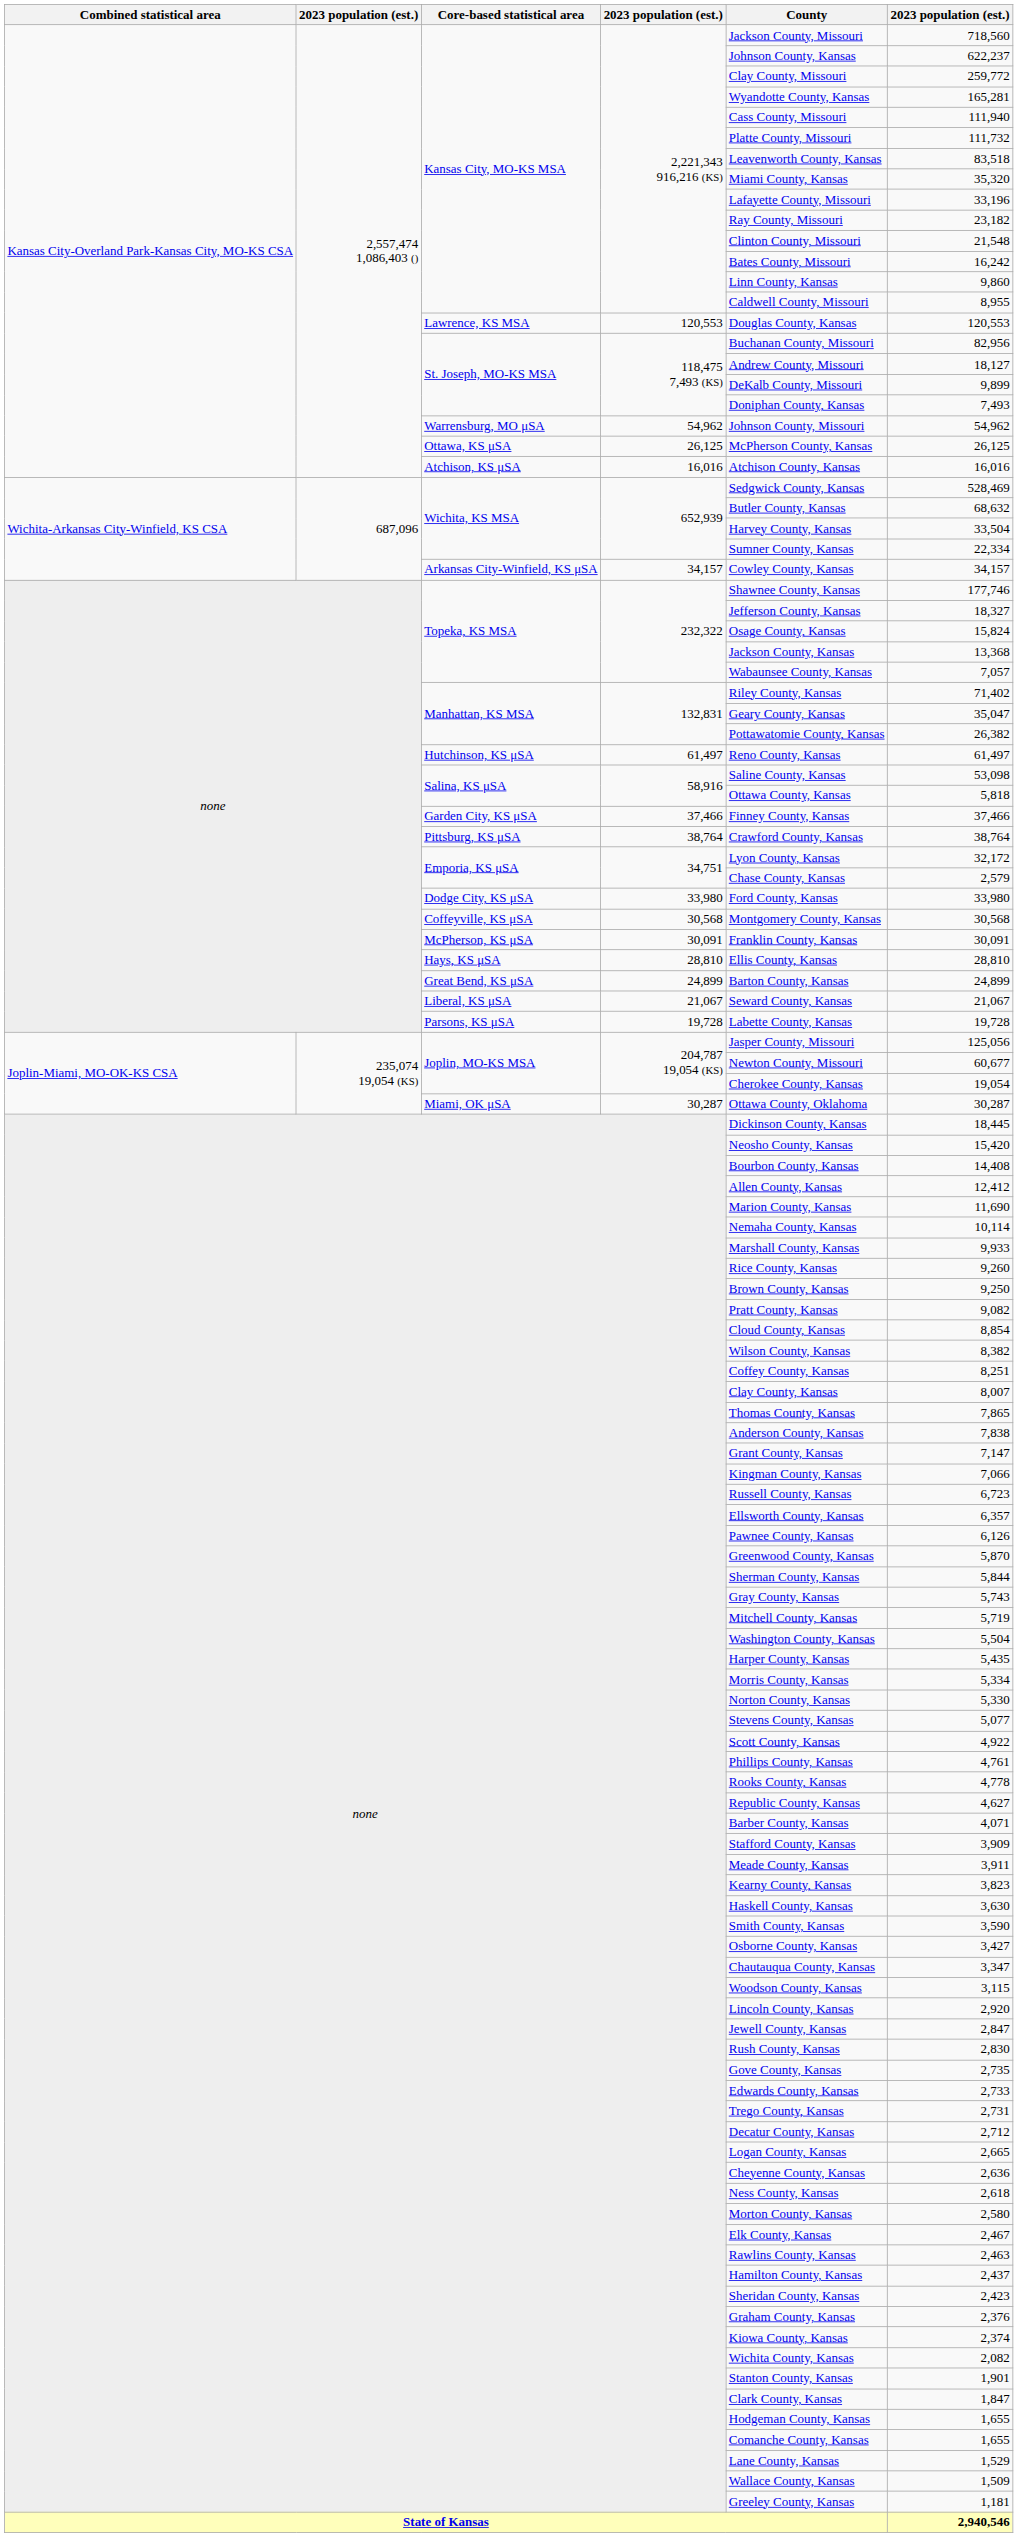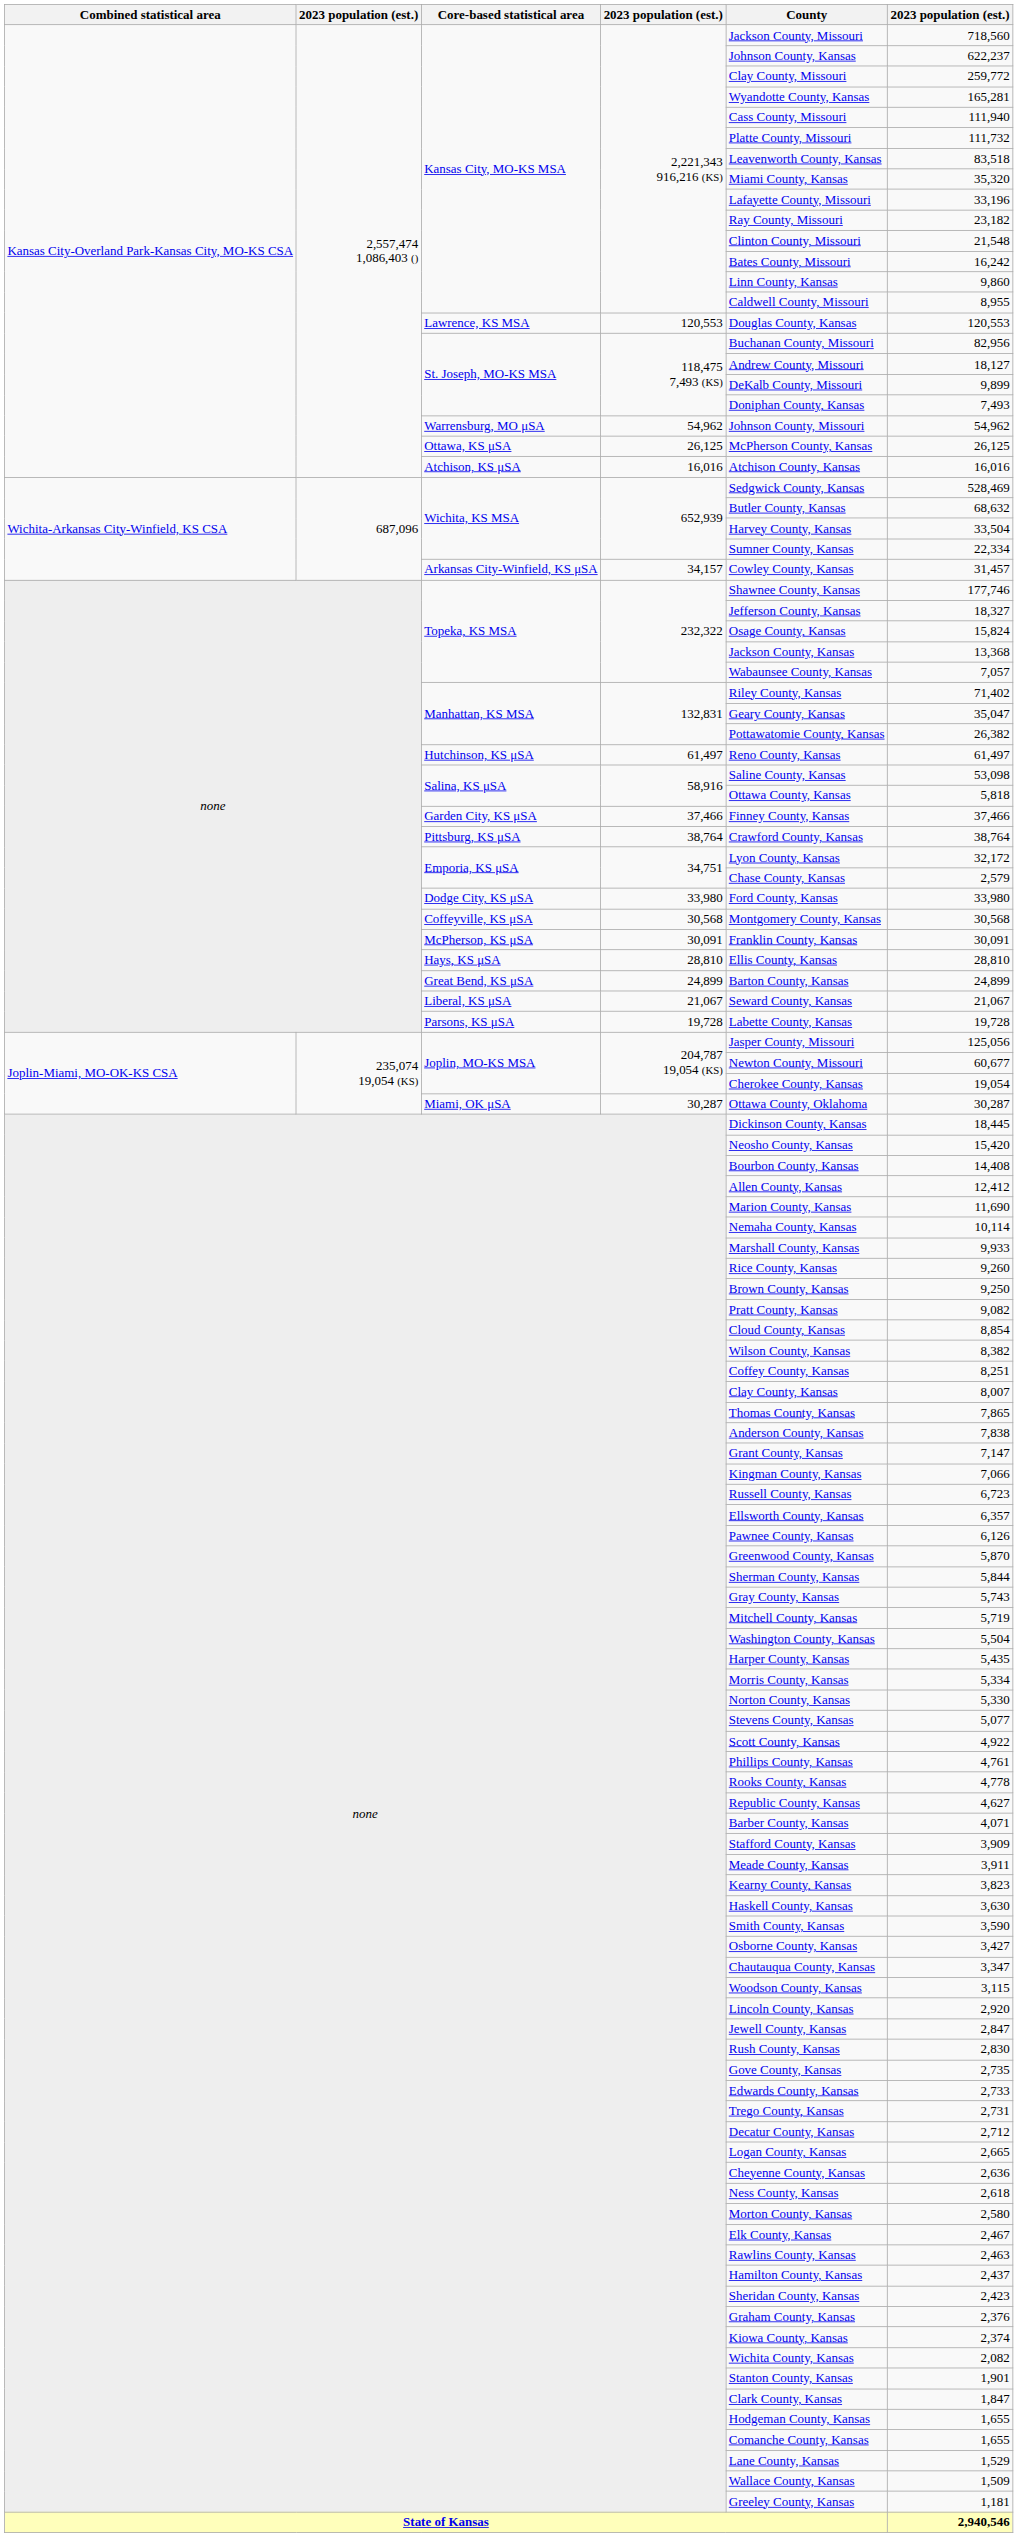 <table class=wikitable>
 <tr>
 <th>Combined statistical area</th>
 <th>2023 population (est.)</th>
 <th>Core-based statistical area</th>
 <th>2023 population (est.)</th>
 <th>County</th>
 <th>2023 population (est.)</th>
 </tr>
 <tr>
 <td rowspan=22><a href='#'><span>Kansas City-Overland Park-Kansas City, MO-KS CSA</span></a></td>
 <td rowspan=22 align=right><span>2,557,474</span><br>1,086,403 <small>()</small></td>
 <td rowspan=14><a href='#'><span>Kansas City, MO-KS MSA</span></a></td>
 <td rowspan=14 align=right><span>2,221,343</span><br>916,216 <small>(KS)</small></td>
 <td><a href='#'><span>Jackson County, Missouri</span></a></td>
 <td align=right><span>718,560</span></td>
 </tr>
 <tr>
 <td><a href='#'>Johnson County, Kansas</a></td>
 <td align=right>622,237</td>
 </tr>
 <tr>
 <td><a href='#'><span>Clay County, Missouri</span></a></td>
 <td align=right><span>259,772</span></td>
 </tr>
 <tr>
 <td><a href='#'>Wyandotte County, Kansas</a></td>
 <td align=right>165,281</td>
 </tr>
 <tr>
 <td><a href='#'><span>Cass County, Missouri</span></a></td>
 <td align=right><span>111,940</span></td>
 </tr>
 <tr>
 <td><a href='#'><span>Platte County, Missouri</span></a></td>
 <td align=right><span>111,732</span></td>
 </tr>
 <tr>
 <td><a href='#'>Leavenworth County, Kansas</a></td>
 <td align=right>83,518</td>
 </tr>
 <tr>
 <td><a href='#'>Miami County, Kansas</a></td>
 <td align="right">35,320</td>
 </tr>
 <tr>
 <td><a href='#'><span>Lafayette County, Missouri</span></a></td>
 <td align=right><span>33,196</span></td>
 </tr>
 <tr>
 <td><a href='#'><span>Ray County, Missouri</span></a></td>
 <td align=right><span>23,182</span></td>
 </tr>
 <tr>
 <td><a href='#'><span>Clinton County, Missouri</span></a></td>
 <td align=right><span>21,548</span></td>
 </tr>
 <tr>
 <td><a href='#'><span>Bates County, Missouri</span></a></td>
 <td align=right><span>16,242</span></td>
 </tr>
 <tr>
 <td><a href='#'>Linn County, Kansas</a></td>
 <td align=right>9,860</td>
 </tr>
 <tr>
 <td><a href='#'><span>Caldwell County, Missouri</span></a></td>
 <td align=right><span>8,955</span></td>
 </tr>
 <tr>
 <td rowspan=1><a href='#'>Lawrence, KS MSA</a></td>
 <td rowspan=1 align=right>120,553</td>
 <td><a href='#'>Douglas County, Kansas</a></td>
 <td align=right>120,553</td>
 </tr>
 <tr>
 <td rowspan=4><a href='#'><span>St. Joseph, MO-KS MSA</span></a></td>
 <td rowspan=4 align=right><span>118,475</span><br>7,493 <small>(KS)</small></td>
 <td><a href='#'><span>Buchanan County, Missouri</span></a></td>
 <td align=right><span>82,956</span></td>
 </tr>
 <tr>
 <td><a href='#'><span>Andrew County, Missouri</span></a></td>
 <td align=right><span>18,127</span></td>
 </tr>
 <tr>
 <td><a href='#'><span>DeKalb County, Missouri</span></a></td>
 <td align=right><span>9,899</span></td>
 </tr>
 <tr>
 <td><a href='#'>Doniphan County, Kansas</a></td>
 <td align=right>7,493</td>
 </tr>
 <tr>
 <td rowspan=1><a href='#'><span>Warrensburg, MO μSA</span></a></td>
 <td rowspan=1 align=right><span>54,962</span></td>
 <td><a href='#'><span>Johnson County, Missouri</span></a></td>
 <td align=right><span>54,962</span></td>
 </tr>
 <tr>
 <td rowspan=1><a href='#'>Ottawa, KS μSA</a></td>
 <td rowspan=1 align=right>26,125</td>
 <td><a href='#'>McPherson County, Kansas</a></td>
 <td align=right>26,125</td>
 </tr>
 <tr>
 <td rowspan=1><a href='#'>Atchison, KS μSA</a></td>
 <td rowspan=1 align=right>16,016</td>
 <td><a href='#'>Atchison County, Kansas</a></td>
 <td align=right>16,016</td>
 </tr>
 <tr>
 <td rowspan=5><a href='#'>Wichita-Arkansas City-Winfield, KS CSA</a></td>
 <td rowspan=5 align=right>687,096</td>
 <td rowspan=4><a href='#'>Wichita, KS MSA</a></td>
 <td rowspan=4 align=right>652,939</td>
 <td><a href='#'>Sedgwick County, Kansas</a></td>
 <td align=right>528,469</td>
 </tr>
 <tr>
 <td><a href='#'>Butler County, Kansas</a></td>
 <td align=right>68,632</td>
 </tr>
 <tr>
 <td><a href='#'>Harvey County, Kansas</a></td>
 <td align=right>33,504</td>
 </tr>
 <tr>
 <td><a href='#'>Sumner County, Kansas</a></td>
 <td align=right>22,334</td>
 </tr>
 <tr>
 <td rowspan=1><a href='#'>Arkansas City-Winfield, KS μSA</a></td>
 <td rowspan=1 align=right>34,157</td>
 <td><a href='#'>Cowley County, Kansas</a></td>
-<td align=right>34,157</td>
+<td align=right>31,457</td>
 </tr>
 <tr>
 <td colspan="2" rowspan="22" align="center" bgcolor="#EEEEEE"><em>none</em></td>
 <td rowspan=5><a href='#'>Topeka, KS MSA</a></td>
 <td rowspan=5 align=right>232,322</td>
 <td><a href='#'>Shawnee County, Kansas</a></td>
 <td align=right>177,746</td>
 </tr>
 <tr>
 <td><a href='#'>Jefferson County, Kansas</a></td>
 <td align=right>18,327</td>
 </tr>
 <tr>
 <td><a href='#'>Osage County, Kansas</a></td>
 <td align=right>15,824</td>
 </tr>
 <tr>
 <td><a href='#'>Jackson County, Kansas</a></td>
 <td align=right>13,368</td>
 </tr>
 <tr>
 <td><a href='#'>Wabaunsee County, Kansas</a></td>
 <td align=right>7,057</td>
 </tr>
 <tr>
 <td rowspan=3><a href='#'>Manhattan, KS MSA</a></td>
 <td rowspan=3 align=right>132,831</td>
 <td><a href='#'>Riley County, Kansas</a></td>
 <td align=right>71,402</td>
 </tr>
 <tr>
 <td><a href='#'>Geary County, Kansas</a></td>
 <td align=right>35,047</td>
 </tr>
 <tr>
 <td><a href='#'>Pottawatomie County, Kansas</a></td>
 <td align=right>26,382</td>
 </tr>
 <tr>
 <td rowspan=1><a href='#'>Hutchinson, KS μSA</a></td>
 <td rowspan=1 align=right>61,497</td>
 <td><a href='#'>Reno County, Kansas</a></td>
 <td align=right>61,497</td>
 </tr>
 <tr>
 <td rowspan=2><a href='#'>Salina, KS μSA</a></td>
 <td rowspan=2 align=right>58,916</td>
 <td><a href='#'>Saline County, Kansas</a></td>
 <td align=right>53,098</td>
 </tr>
 <tr>
 <td><a href='#'>Ottawa County, Kansas</a></td>
 <td align=right>5,818</td>
 </tr>
 <tr>
 <td><a href='#'>Garden City, KS μSA</a></td>
 <td align="right">37,466</td>
 <td><a href='#'>Finney County, Kansas</a></td>
 <td align=right>37,466</td>
 </tr>
 <tr>
 <td rowspan="1"><a href='#'>Pittsburg, KS μSA</a></td>
 <td rowspan="1" align="right">38,764</td>
 <td><a href='#'>Crawford County, Kansas</a></td>
 <td align="right">38,764</td>
 </tr>
 <tr>
 <td rowspan="2"><a href='#'>Emporia, KS μSA</a></td>
 <td rowspan="2" align="right">34,751</td>
 <td><a href='#'>Lyon County, Kansas</a></td>
 <td align="right">32,172</td>
 </tr>
 <tr>
 <td><a href='#'>Chase County, Kansas</a></td>
 <td align="right">2,579</td>
 </tr>
 <tr>
 <td rowspan="1"><a href='#'>Dodge City, KS μSA</a></td>
 <td rowspan="1" align="right">33,980</td>
 <td><a href='#'>Ford County, Kansas</a></td>
 <td align="right">33,980</td>
 </tr>
 <tr>
 <td rowspan="1"><a href='#'>Coffeyville, KS μSA</a></td>
 <td rowspan="1" align="right">30,568</td>
 <td><a href='#'>Montgomery County, Kansas</a></td>
 <td align="right">30,568</td>
 </tr>
 <tr>
 <td rowspan="1"><a href='#'>McPherson, KS μSA</a></td>
 <td rowspan="1" align="right">30,091</td>
 <td><a href='#'>Franklin County, Kansas</a></td>
 <td align="right">30,091</td>
 </tr>
 <tr>
 <td rowspan="1"><a href='#'>Hays, KS μSA</a></td>
 <td rowspan="1" align="right">28,810</td>
 <td><a href='#'>Ellis County, Kansas</a></td>
 <td align="right">28,810</td>
 </tr>
 <tr>
 <td rowspan="1"><a href='#'>Great Bend, KS μSA</a></td>
 <td rowspan="1" align="right">24,899</td>
 <td><a href='#'>Barton County, Kansas</a></td>
 <td align="right">24,899</td>
 </tr>
 <tr>
 <td rowspan="1"><a href='#'>Liberal, KS μSA</a></td>
 <td rowspan="1" align="right">21,067</td>
 <td><a href='#'>Seward County, Kansas</a></td>
 <td align="right">21,067</td>
 </tr>
 <tr>
 <td rowspan="1"><a href='#'>Parsons, KS μSA</a></td>
 <td rowspan="1"  align="right">19,728</td>
 <td><a href='#'>Labette County, Kansas</a></td>
 <td align="right">19,728</td>
 </tr>
 <tr>
 <td rowspan="4"><a href='#'><span>Joplin-Miami, MO-OK-KS CSA</span></a></td>
 <td rowspan="4" align="right"><span>235,074</span><br>19,054 <small>(KS)</small></td>
 <td rowspan="3"><a href='#'><span>Joplin, MO-KS MSA</span></a></td>
 <td rowspan="3" align="right"><span>204,787</span><br>19,054 <small>(KS)</small></td>
 <td><a href='#'><span>Jasper County, Missouri</span></a></td>
 <td align=right><span>125,056</span></td>
 </tr>
 <tr>
 <td><a href='#'><span>Newton County, Missouri</span></a></td>
 <td align=right><span>60,677</span></td>
 </tr>
 <tr>
 <td><a href='#'>Cherokee County, Kansas</a></td>
 <td align="right">19,054</td>
 </tr>
 <tr>
 <td><a href='#'><span>Miami, OK μSA</span></a></td>
 <td align=right><span>30,287</span></td>
 <td><a href='#'><span>Ottawa County, Oklahoma</span></a></td>
 <td align=right><span>30,287</span></td>
 </tr>
 <tr>
 <td colspan="4" rowspan="68"  align="center" bgcolor="#EEEEEE"><em>none</em></td>
 <td><a href='#'>Dickinson County, Kansas</a></td>
 <td align="right">18,445</td>
 </tr>
 <tr>
 <td><a href='#'>Neosho County, Kansas</a></td>
 <td align="right">15,420</td>
 </tr>
 <tr>
 <td><a href='#'>Bourbon County, Kansas</a></td>
 <td align="right">14,408</td>
 </tr>
 <tr>
 <td><a href='#'>Allen County, Kansas</a></td>
 <td align="right">12,412</td>
 </tr>
 <tr>
 <td><a href='#'>Marion County, Kansas</a></td>
 <td align="right">11,690</td>
 </tr>
 <tr>
 <td><a href='#'>Nemaha County, Kansas</a></td>
 <td align="right">10,114</td>
 </tr>
 <tr>
 <td><a href='#'>Marshall County, Kansas</a></td>
 <td align="right">9,933</td>
 </tr>
 <tr>
 <td><a href='#'>Rice County, Kansas</a></td>
 <td align="right">9,260</td>
 </tr>
 <tr>
 <td><a href='#'>Brown County, Kansas</a></td>
 <td align="right">9,250</td>
 </tr>
 <tr>
 <td><a href='#'>Pratt County, Kansas</a></td>
 <td align="right">9,082</td>
 </tr>
 <tr>
 <td><a href='#'>Cloud County, Kansas</a></td>
 <td align="right">8,854</td>
 </tr>
 <tr>
 <td><a href='#'>Wilson County, Kansas</a></td>
 <td align="right">8,382</td>
 </tr>
 <tr>
 <td><a href='#'>Coffey County, Kansas</a></td>
 <td align="right">8,251</td>
 </tr>
 <tr>
 <td><a href='#'>Clay County, Kansas</a></td>
 <td align="right">8,007</td>
 </tr>
 <tr>
 <td><a href='#'>Thomas County, Kansas</a></td>
 <td align="right">7,865</td>
 </tr>
 <tr>
 <td><a href='#'>Anderson County, Kansas</a></td>
 <td align="right">7,838</td>
 </tr>
 <tr>
 <td><a href='#'>Grant County, Kansas</a></td>
 <td align="right">7,147</td>
 </tr>
 <tr>
 <td><a href='#'>Kingman County, Kansas</a></td>
 <td align="right">7,066</td>
 </tr>
 <tr>
 <td><a href='#'>Russell County, Kansas</a></td>
 <td align="right">6,723</td>
 </tr>
 <tr>
 <td><a href='#'>Ellsworth County, Kansas</a></td>
 <td align="right">6,357</td>
 </tr>
 <tr>
 <td><a href='#'>Pawnee County, Kansas</a></td>
 <td align="right">6,126</td>
 </tr>
 <tr>
 <td><a href='#'>Greenwood County, Kansas</a></td>
 <td align="right">5,870</td>
 </tr>
 <tr>
 <td><a href='#'>Sherman County, Kansas</a></td>
 <td align="right">5,844</td>
 </tr>
 <tr>
 <td><a href='#'>Gray County, Kansas</a></td>
 <td align="right">5,743</td>
 </tr>
 <tr>
 <td><a href='#'>Mitchell County, Kansas</a></td>
 <td align="right">5,719</td>
 </tr>
 <tr>
 <td><a href='#'>Washington County, Kansas</a></td>
 <td align="right">5,504</td>
 </tr>
 <tr>
 <td><a href='#'>Harper County, Kansas</a></td>
 <td align="right">5,435</td>
 </tr>
 <tr>
 <td><a href='#'>Morris County, Kansas</a></td>
 <td align="right">5,334</td>
 </tr>
 <tr>
 <td><a href='#'>Norton County, Kansas</a></td>
 <td align="right">5,330</td>
 </tr>
 <tr>
 <td><a href='#'>Stevens County, Kansas</a></td>
 <td align="right">5,077</td>
 </tr>
 <tr>
 <td><a href='#'>Scott County, Kansas</a></td>
 <td align="right">4,922</td>
 </tr>
 <tr>
 <td><a href='#'>Phillips County, Kansas</a></td>
 <td align="right">4,761</td>
 </tr>
 <tr>
 <td><a href='#'>Rooks County, Kansas</a></td>
 <td align="right">4,778</td>
 </tr>
 <tr>
 <td><a href='#'>Republic County, Kansas</a></td>
 <td align="right">4,627</td>
 </tr>
 <tr>
 <td><a href='#'>Barber County, Kansas</a></td>
 <td align="right">4,071</td>
 </tr>
 <tr>
 <td><a href='#'>Stafford County, Kansas</a></td>
 <td align="right">3,909</td>
 </tr>
 <tr>
 <td><a href='#'>Meade County, Kansas</a></td>
 <td align="right">3,911</td>
 </tr>
 <tr>
 <td><a href='#'>Kearny County, Kansas</a></td>
 <td align="right">3,823</td>
 </tr>
 <tr>
 <td><a href='#'>Haskell County, Kansas</a></td>
 <td align="right">3,630</td>
 </tr>
 <tr>
 <td><a href='#'>Smith County, Kansas</a></td>
 <td align="right">3,590</td>
 </tr>
 <tr>
 <td><a href='#'>Osborne County, Kansas</a></td>
 <td align="right">3,427</td>
 </tr>
 <tr>
 <td><a href='#'>Chautauqua County, Kansas</a></td>
 <td align="right">3,347</td>
 </tr>
 <tr>
 <td><a href='#'>Woodson County, Kansas</a></td>
 <td align="right">3,115</td>
 </tr>
 <tr>
 <td><a href='#'>Lincoln County, Kansas</a></td>
 <td align="right">2,920</td>
 </tr>
 <tr>
 <td><a href='#'>Jewell County, Kansas</a></td>
 <td align="right">2,847</td>
 </tr>
 <tr>
 <td><a href='#'>Rush County, Kansas</a></td>
 <td align="right">2,830</td>
 </tr>
 <tr>
 <td><a href='#'>Gove County, Kansas</a></td>
 <td align="right">2,735</td>
 </tr>
 <tr>
 <td><a href='#'>Edwards County, Kansas</a></td>
 <td align="right">2,733</td>
 </tr>
 <tr>
 <td><a href='#'>Trego County, Kansas</a></td>
 <td align="right">2,731</td>
 </tr>
 <tr>
 <td><a href='#'>Decatur County, Kansas</a></td>
 <td align="right">2,712</td>
 </tr>
 <tr>
 <td><a href='#'>Logan County, Kansas</a></td>
 <td align="right">2,665</td>
 </tr>
 <tr>
 <td><a href='#'>Cheyenne County, Kansas</a></td>
 <td align="right">2,636</td>
 </tr>
 <tr>
 <td><a href='#'>Ness County, Kansas</a></td>
 <td align="right">2,618</td>
 </tr>
 <tr>
 <td><a href='#'>Morton County, Kansas</a></td>
 <td align="right">2,580</td>
 </tr>
 <tr>
 <td><a href='#'>Elk County, Kansas</a></td>
 <td align="right">2,467</td>
 </tr>
 <tr>
 <td><a href='#'>Rawlins County, Kansas</a></td>
 <td align="right">2,463</td>
 </tr>
 <tr>
 <td><a href='#'>Hamilton County, Kansas</a></td>
 <td align="right">2,437</td>
 </tr>
 <tr>
 <td><a href='#'>Sheridan County, Kansas</a></td>
 <td align="right">2,423</td>
 </tr>
 <tr>
 <td><a href='#'>Graham County, Kansas</a></td>
 <td align="right">2,376</td>
 </tr>
 <tr>
 <td><a href='#'>Kiowa County, Kansas</a></td>
 <td align="right">2,374</td>
 </tr>
 <tr>
 <td><a href='#'>Wichita County, Kansas</a></td>
 <td align="right">2,082</td>
 </tr>
 <tr>
 <td><a href='#'>Stanton County, Kansas</a></td>
 <td align="right">1,901</td>
 </tr>
 <tr>
 <td><a href='#'>Clark County, Kansas</a></td>
 <td align="right">1,847</td>
 </tr>
 <tr>
 <td><a href='#'>Hodgeman County, Kansas</a></td>
 <td align="right">1,655</td>
 </tr>
 <tr>
 <td><a href='#'>Comanche County, Kansas</a></td>
 <td align="right">1,655</td>
 </tr>
 <tr>
 <td><a href='#'>Lane County, Kansas</a></td>
 <td align="right">1,529</td>
 </tr>
 <tr>
 <td><a href='#'>Wallace County, Kansas</a></td>
 <td align="right">1,509</td>
 </tr>
 <tr>
 <td><a href='#'>Greeley County, Kansas</a></td>
 <td align="right">1,181</td>
 </tr>
 <tr style="font-weight:bold;" bgcolor="#FFFFBB">
 <td colspan="5" align="center"><a href='#'>State of Kansas</a></td>
 <td align="right">2,940,546</td>
 </tr>
 </table>
